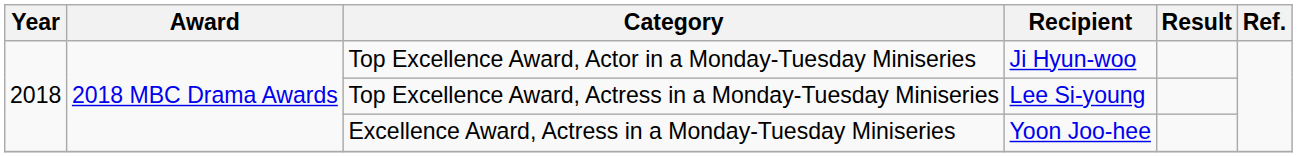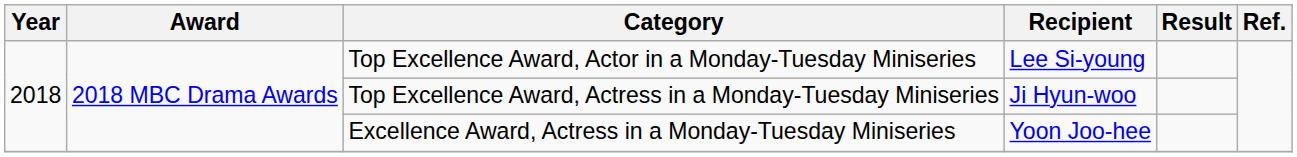 <table class="wikitable">
 <tr>
 <th>Year</th>
 <th>Award</th>
 <th>Category</th>
 <th>Recipient</th>
 <th>Result</th>
 <th>Ref.</th>
 </tr>
 <tr>
 <td rowspan="3">2018</td>
 <td rowspan=3><a href='#'>2018 MBC Drama Awards</a></td>
 <td>Top Excellence Award, Actor in a Monday-Tuesday Miniseries</td>
-<td><a href='#'>Ji Hyun-woo</a></td>
+<td><a href='#'>Lee Si-young</a></td>
 <td></td>
 <td rowspan=3></td>
 </tr>
 <tr>
 <td>Top Excellence Award, Actress in a Monday-Tuesday Miniseries</td>
-<td><a href='#'>Lee Si-young</a></td>
+<td><a href='#'>Ji Hyun-woo</a></td>
 <td></td>
 </tr>
 <tr>
 <td>Excellence Award, Actress in a Monday-Tuesday Miniseries</td>
 <td><a href='#'>Yoon Joo-hee</a></td>
 <td></td>
 </tr>
 <tr>
 </tr>
 </table>
